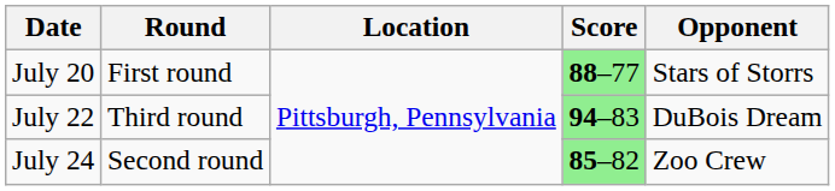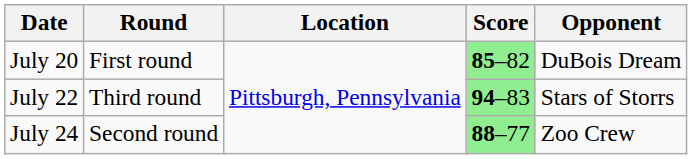 <table class="wikitable">
 <tr>
 <th>Date</th>
 <th>Round</th>
 <th>Location</th>
 <th>Score</th>
 <th>Opponent</th>
 </tr>
 <tr>
 <td>July 20</td>
 <td>First round</td>
 <td rowspan=3><a href='#'>Pittsburgh, Pennsylvania</a></td>
-<td style=background-color:lightgreen><strong>88</strong>–77</td>
-<td>Stars of Storrs</td>
+<td style=background-color:lightgreen><strong>85</strong>–82</td>
+<td>DuBois Dream</td>
 </tr>
 <tr>
 <td>July 22</td>
 <td>Third round</td>
 <td style=background-color:lightgreen><strong>94</strong>–83</td>
-<td>DuBois Dream</td>
+<td>Stars of Storrs</td>
 </tr>
 <tr>
 <td>July 24</td>
 <td>Second round</td>
-<td style=background-color:lightgreen><strong>85</strong>–82</td>
+<td style=background-color:lightgreen><strong>88</strong>–77</td>
 <td>Zoo Crew</td>
 </tr>
 </table>
